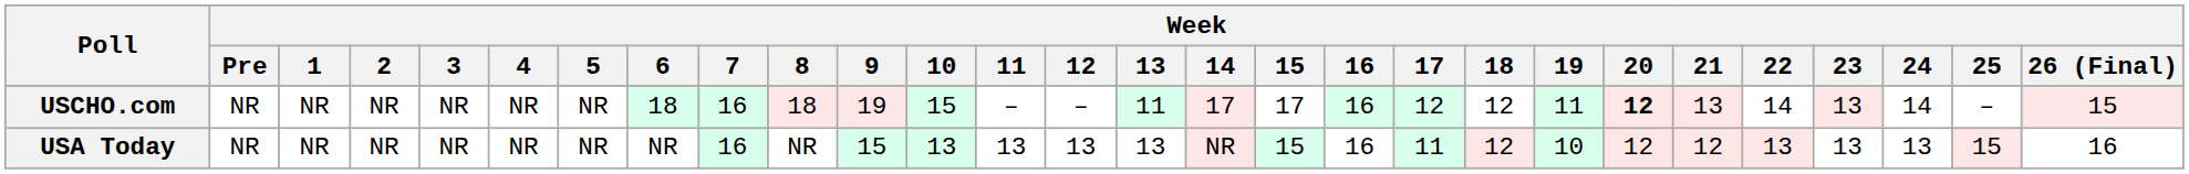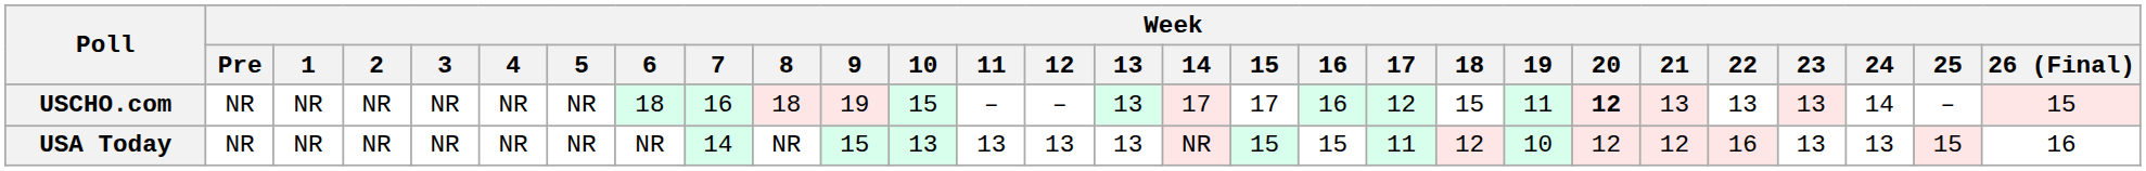 <table class="wikitable" style="white-space:nowrap;">
 <tr>
 <th scope="col" width="100" rowspan="2">Poll</th>
 <th colspan="27">Week</th>
 </tr>
 <tr>
 <th scope="col" width="30">Pre</th>
 <th scope="col" width="30">1</th>
 <th scope="col" width="30">2</th>
 <th scope="col" width="30">3</th>
 <th scope="col" width="30">4</th>
 <th scope="col" width="30">5</th>
 <th scope="col" width="30">6</th>
 <th scope="col" width="30">7</th>
 <th scope="col" width="30">8</th>
 <th scope="col" width="30">9</th>
 <th scope="col" width="30">10</th>
 <th scope="col" width="30">11</th>
 <th scope="col" width="30">12</th>
 <th scope="col" width="30">13</th>
 <th scope="col" width="30">14</th>
 <th scope="col" width="30">15</th>
 <th scope="col" width="30">16</th>
 <th scope="col" width="30">17</th>
 <th scope="col" width="30">18</th>
 <th scope="col" width="30">19</th>
 <th scope="col" width="30">20</th>
 <th scope="col" width="30">21</th>
 <th scope="col" width="30">22</th>
 <th scope="col" width="30">23</th>
 <th scope="col" width="30">24</th>
 <th scope="col" width="30">25</th>
 <th scope="col" width="30">26 (Final)</th>
 </tr>
 <tr style="text-align:center;">
 <th>USCHO.com</th>
 <td bgcolor=FFFFFF>NR</td>
 <td bgcolor=FFFFFF>NR</td>
 <td bgcolor=FFFFFF>NR</td>
 <td bgcolor=FFFFFF>NR</td>
 <td bgcolor=FFFFFF>NR</td>
 <td bgcolor=FFFFFF>NR</td>
 <td bgcolor=D8FFEB>18</td>
 <td bgcolor=D8FFEB>16</td>
 <td bgcolor=FFE6E6>18</td>
 <td bgcolor=FFE6E6>19</td>
 <td bgcolor=D8FFEB>15</td>
 <td bgcolor=FFFFFF>–</td>
 <td bgcolor=FFFFFF>–</td>
-<td bgcolor=D8FFEB>11</td>
+<td bgcolor=D8FFEB>13</td>
 <td bgcolor=FFE6E6>17</td>
 <td bgcolor=FFFFFF>17</td>
 <td bgcolor=D8FFEB>16</td>
 <td bgcolor=D8FFEB>12</td>
-<td bgcolor=FFFFFF>12</td>
+<td bgcolor=FFFFFF>15</td>
 <td bgcolor=D8FFEB>11</td>
 <td bgcolor=FFE6E6><strong>12</strong></td>
 <td bgcolor=FFE6E6>13</td>
-<td bgcolor=FFFFFF>14</td>
+<td bgcolor=FFFFFF>13</td>
 <td bgcolor=FFE6E6>13</td>
 <td bgcolor=FFFFFF>14</td>
 <td bgcolor=FFFFFF>–</td>
 <td bgcolor=FFE6E6>15</td>
 </tr>
 <tr style="text-align:center;">
 <th>USA Today</th>
 <td bgcolor=FFFFFF>NR</td>
 <td bgcolor=FFFFFF>NR</td>
 <td bgcolor=FFFFFF>NR</td>
 <td bgcolor=FFFFFF>NR</td>
 <td bgcolor=FFFFFF>NR</td>
 <td bgcolor=FFFFFF>NR</td>
 <td bgcolor=FFFFFF>NR</td>
-<td bgcolor=D8FFEB>16</td>
+<td bgcolor=D8FFEB>14</td>
 <td bgcolor=FFFFFF>NR</td>
 <td bgcolor=D8FFEB>15</td>
 <td bgcolor=D8FFEB>13</td>
 <td bgcolor=FFFFFF>13</td>
 <td bgcolor=FFFFFF>13</td>
 <td bgcolor=FFFFFF>13</td>
 <td bgcolor=FFE6E6>NR</td>
 <td bgcolor=D8FFEB>15</td>
-<td bgcolor=FFFFFF>16</td>
+<td bgcolor=FFFFFF>15</td>
 <td bgcolor=D8FFEB>11</td>
 <td bgcolor=FFE6E6>12</td>
 <td bgcolor=D8FFEB>10</td>
 <td bgcolor=FFE6E6>12</td>
 <td bgcolor=FFE6E6>12</td>
-<td bgcolor=FFE6E6>13</td>
+<td bgcolor=FFE6E6>16</td>
 <td bgcolor=FFFFFF>13</td>
 <td bgcolor=FFFFFF>13</td>
 <td bgcolor=FFE6E6>15</td>
 <td bgcolor=FFFFFF>16</td>
 </tr>
 </table>
